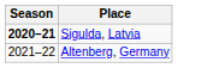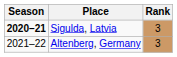 <table class="wikitable sortable" style="text-align:center;">
 <tr>
 <th>Season</th>
 <th>Place</th>
+<th>Rank</th>
 </tr>
 <tr>
 <td><strong>2020–21</strong></td>
 <td style="text-align:left;"> <a href='#'>Sigulda</a>, <a href='#'>Latvia</a></td>
+<td bgcolor="cc9966">3</td>
 </tr>
 <tr>
 <td>2021–22</td>
 <td style="text-align:left;"> <a href='#'>Altenberg</a>, <a href='#'>Germany</a></td>
+<td bgcolor="cc9966">3</td>
 </tr>
 </table>
